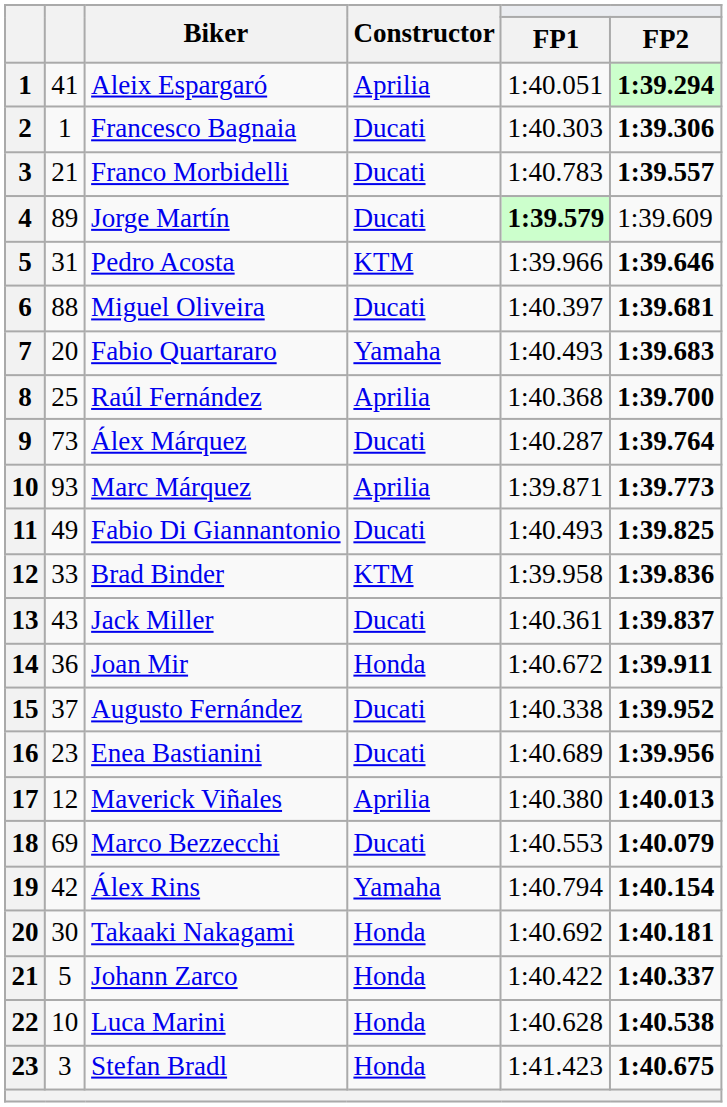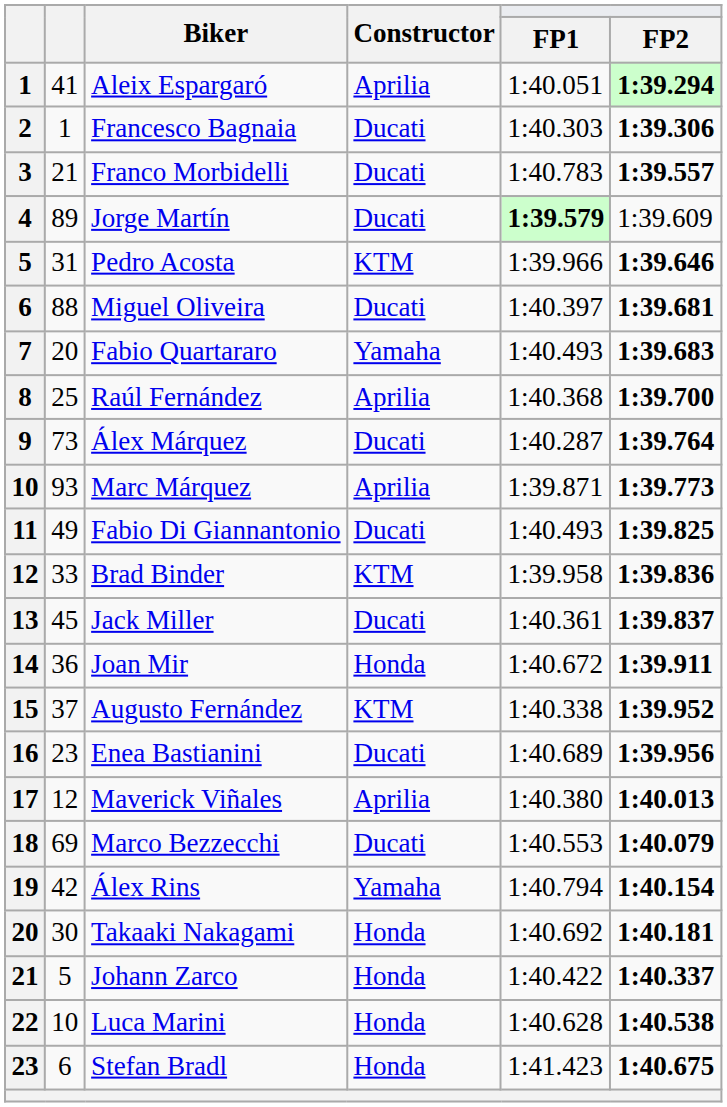 <table class="wikitable sortable" style="font-size: 85%;">
 <tr>
 <th rowspan="2"></th>
 <th rowspan="2"></th>
 <th rowspan="2">Biker</th>
 <th rowspan="2">Constructor</th>
 <th colspan="3" style="background:#eaecf0; text-align:center;"></th>
 </tr>
 <tr>
 <th scope="col">FP1</th>
 <th scope="col">FP2</th>
 </tr>
 <tr>
 <th scope="row">1</th>
 <td align="center">41</td>
 <td> <a href='#'>Aleix Espargaró</a></td>
 <td><a href='#'>Aprilia</a></td>
 <td>1:40.051</td>
 <td style="background:#ccffcc;"><strong>1:39.294</strong></td>
 </tr>
 <tr>
 <th scope="row">2</th>
 <td align="center">1</td>
 <td> <a href='#'>Francesco Bagnaia</a></td>
 <td><a href='#'>Ducati</a></td>
 <td>1:40.303</td>
 <td><strong>1:39.306</strong></td>
 </tr>
 <tr>
 <th scope="row">3</th>
 <td align="center">21</td>
 <td> <a href='#'>Franco Morbidelli</a></td>
 <td><a href='#'>Ducati</a></td>
 <td>1:40.783</td>
 <td><strong>1:39.557</strong></td>
 </tr>
 <tr>
 <th scope="row">4</th>
 <td align="center">89</td>
 <td> <a href='#'>Jorge Martín</a></td>
 <td><a href='#'>Ducati</a></td>
 <td style="background:#ccffcc;"><strong>1:39.579</strong></td>
 <td>1:39.609</td>
 </tr>
 <tr>
 <th scope="row">5</th>
 <td align="center">31</td>
 <td> <a href='#'>Pedro Acosta</a></td>
 <td><a href='#'>KTM</a></td>
 <td>1:39.966</td>
 <td><strong>1:39.646</strong></td>
 </tr>
 <tr>
 <th scope="row">6</th>
 <td align="center">88</td>
 <td> <a href='#'>Miguel Oliveira</a></td>
 <td><a href='#'>Ducati</a></td>
 <td>1:40.397</td>
 <td><strong>1:39.681</strong></td>
 </tr>
 <tr>
 <th scope="row">7</th>
 <td align="center">20</td>
 <td> <a href='#'>Fabio Quartararo</a></td>
 <td><a href='#'>Yamaha</a></td>
 <td>1:40.493</td>
 <td><strong>1:39.683</strong></td>
 </tr>
 <tr>
 <th scope="row">8</th>
 <td align="center">25</td>
 <td> <a href='#'>Raúl Fernández</a></td>
 <td><a href='#'>Aprilia</a></td>
 <td>1:40.368</td>
 <td><strong>1:39.700</strong></td>
 </tr>
 <tr>
 <th scope="row">9</th>
 <td align="center">73</td>
 <td> <a href='#'>Álex Márquez</a></td>
 <td><a href='#'>Ducati</a></td>
 <td>1:40.287</td>
 <td><strong>1:39.764</strong></td>
 </tr>
 <tr>
 <th scope="row">10</th>
 <td align="center">93</td>
 <td> <a href='#'>Marc Márquez</a></td>
 <td><a href='#'>Aprilia</a></td>
 <td>1:39.871</td>
 <td><strong>1:39.773</strong></td>
 </tr>
 <tr>
 <th scope="row">11</th>
 <td align="center">49</td>
 <td> <a href='#'>Fabio Di Giannantonio</a></td>
 <td><a href='#'>Ducati</a></td>
 <td>1:40.493</td>
 <td><strong>1:39.825</strong></td>
 </tr>
 <tr>
 <th scope="row">12</th>
 <td align="center">33</td>
 <td> <a href='#'>Brad Binder</a></td>
 <td><a href='#'>KTM</a></td>
 <td>1:39.958</td>
 <td><strong>1:39.836</strong></td>
 </tr>
 <tr>
 <th scope="row">13</th>
-<td align="center">43</td>
+<td align="center">45</td>
 <td> <a href='#'>Jack Miller</a></td>
 <td><a href='#'>Ducati</a></td>
 <td>1:40.361</td>
 <td><strong>1:39.837</strong></td>
 </tr>
 <tr>
 <th scope="row">14</th>
 <td align="center">36</td>
 <td> <a href='#'>Joan Mir</a></td>
 <td><a href='#'>Honda</a></td>
 <td>1:40.672</td>
 <td><strong>1:39.911</strong></td>
 </tr>
 <tr>
 <th scope="row">15</th>
 <td align="center">37</td>
 <td> <a href='#'>Augusto Fernández</a></td>
-<td><a href='#'>Ducati</a></td>
+<td><a href='#'>KTM</a></td>
 <td>1:40.338</td>
 <td><strong>1:39.952</strong></td>
 </tr>
 <tr>
 <th scope="row">16</th>
 <td align="center">23</td>
 <td> <a href='#'>Enea Bastianini</a></td>
 <td><a href='#'>Ducati</a></td>
 <td>1:40.689</td>
 <td><strong>1:39.956</strong></td>
 </tr>
 <tr>
 <th scope="row">17</th>
 <td align="center">12</td>
 <td> <a href='#'>Maverick Viñales</a></td>
 <td><a href='#'>Aprilia</a></td>
 <td>1:40.380</td>
 <td><strong>1:40.013</strong></td>
 </tr>
 <tr>
 <th scope="row">18</th>
 <td align="center">69</td>
 <td> <a href='#'>Marco Bezzecchi</a></td>
 <td><a href='#'>Ducati</a></td>
 <td>1:40.553</td>
 <td><strong>1:40.079</strong></td>
 </tr>
 <tr>
 <th scope="row">19</th>
 <td align="center">42</td>
 <td> <a href='#'>Álex Rins</a></td>
 <td><a href='#'>Yamaha</a></td>
 <td>1:40.794</td>
 <td><strong>1:40.154</strong></td>
 </tr>
 <tr>
 <th scope="row">20</th>
 <td align="center">30</td>
 <td> <a href='#'>Takaaki Nakagami</a></td>
 <td><a href='#'>Honda</a></td>
 <td>1:40.692</td>
 <td><strong>1:40.181</strong></td>
 </tr>
 <tr>
 <th scope="row">21</th>
 <td align="center">5</td>
 <td> <a href='#'>Johann Zarco</a></td>
 <td><a href='#'>Honda</a></td>
 <td>1:40.422</td>
 <td><strong>1:40.337</strong></td>
 </tr>
 <tr>
 <th scope="row">22</th>
 <td align="center">10</td>
 <td> <a href='#'>Luca Marini</a></td>
 <td><a href='#'>Honda</a></td>
 <td>1:40.628</td>
 <td><strong>1:40.538</strong></td>
 </tr>
 <tr>
 <th scope="row">23</th>
-<td align="center">3</td>
+<td align="center">6</td>
 <td> <a href='#'>Stefan Bradl</a></td>
 <td><a href='#'>Honda</a></td>
 <td>1:41.423</td>
 <td><strong>1:40.675</strong></td>
 </tr>
 <tr>
 <th colspan="7"></th>
 </tr>
 </table>
